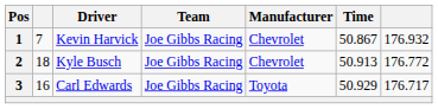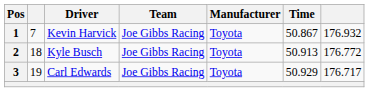 <table class="wikitable" style="font-size:95%">
 <tr>
 <th>Pos</th>
 <th></th>
 <th>Driver</th>
 <th>Team</th>
 <th>Manufacturer</th>
 <th>Time</th>
 <th></th>
 </tr>
 <tr>
 <th>1</th>
 <td>7</td>
 <td><a href='#'>Kevin Harvick</a></td>
 <td><a href='#'>Joe Gibbs Racing</a></td>
-<td><a href='#'>Chevrolet</a></td>
+<td><a href='#'>Toyota</a></td>
 <td>50.867</td>
 <td>176.932</td>
 </tr>
 <tr>
 <th>2</th>
 <td>18</td>
 <td><a href='#'>Kyle Busch</a></td>
 <td><a href='#'>Joe Gibbs Racing</a></td>
-<td><a href='#'>Chevrolet</a></td>
+<td><a href='#'>Toyota</a></td>
 <td>50.913</td>
 <td>176.772</td>
 </tr>
 <tr>
 <th>3</th>
-<td>16</td>
+<td>19</td>
 <td><a href='#'>Carl Edwards</a></td>
 <td><a href='#'>Joe Gibbs Racing</a></td>
 <td><a href='#'>Toyota</a></td>
 <td>50.929</td>
 <td>176.717</td>
 </tr>
 <tr>
 <th colspan="7"></th>
 </tr>
 </table>
